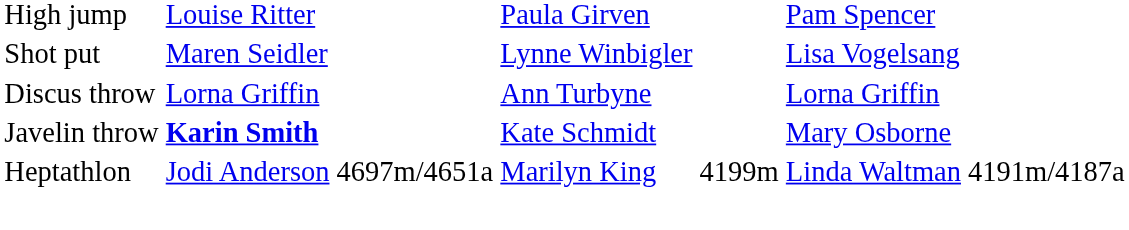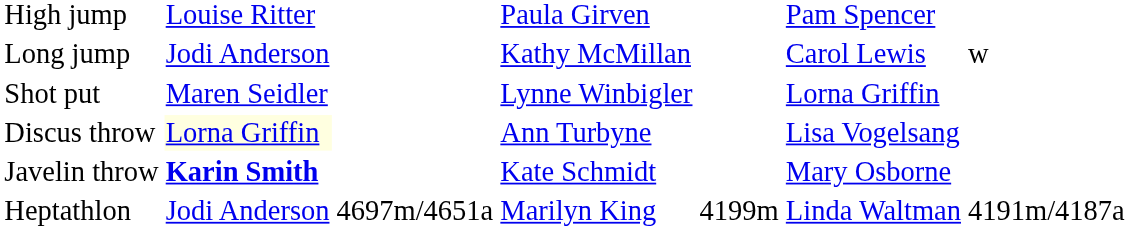 <table>
 <tr>
 <td>High jump</td>
 <td><a href='#'>Louise Ritter</a></td>
 <td></td>
 <td><a href='#'>Paula Girven</a></td>
 <td></td>
 <td><a href='#'>Pam Spencer</a></td>
 <td></td>
 </tr>
 <tr>
+<td>Long jump</td>
+<td><a href='#'>Jodi Anderson</a></td>
+<td></td>
+<td><a href='#'>Kathy McMillan</a></td>
+<td></td>
+<td><a href='#'>Carol Lewis</a></td>
+<td>w</td>
+</tr>
+<tr>
 <td>Shot put</td>
 <td><a href='#'>Maren Seidler</a></td>
 <td></td>
 <td><a href='#'>Lynne Winbigler</a></td>
 <td></td>
-<td><a href='#'>Lisa Vogelsang</a></td>
+<td><a href='#'>Lorna Griffin</a></td>
 <td></td>
 </tr>
 <tr>
 <td>Discus throw</td>
-<td><a href='#'>Lorna Griffin</a></td>
+<td style="background: lightyellow;"><a href='#'>Lorna Griffin</a></td>
 <td></td>
 <td><a href='#'>Ann Turbyne</a></td>
 <td></td>
-<td><a href='#'>Lorna Griffin</a></td>
+<td><a href='#'>Lisa Vogelsang</a></td>
 <td></td>
 </tr>
 <tr>
 <td>Javelin throw</td>
 <td><strong><a href='#'>Karin Smith</a></strong></td>
 <td 192-0></td>
 <td><a href='#'>Kate Schmidt</a></td>
 <td 187-9></td>
 <td><a href='#'>Mary Osborne</a></td>
 <td 185-3></td>
 </tr>
 <tr>
 <td>Heptathlon</td>
 <td><a href='#'>Jodi Anderson</a></td>
 <td>4697m/4651a </td>
 <td><a href='#'>Marilyn King</a></td>
 <td>4199m</td>
 <td><a href='#'>Linda Waltman</a></td>
 <td>4191m/4187a</td>
 </tr>
 </table>
